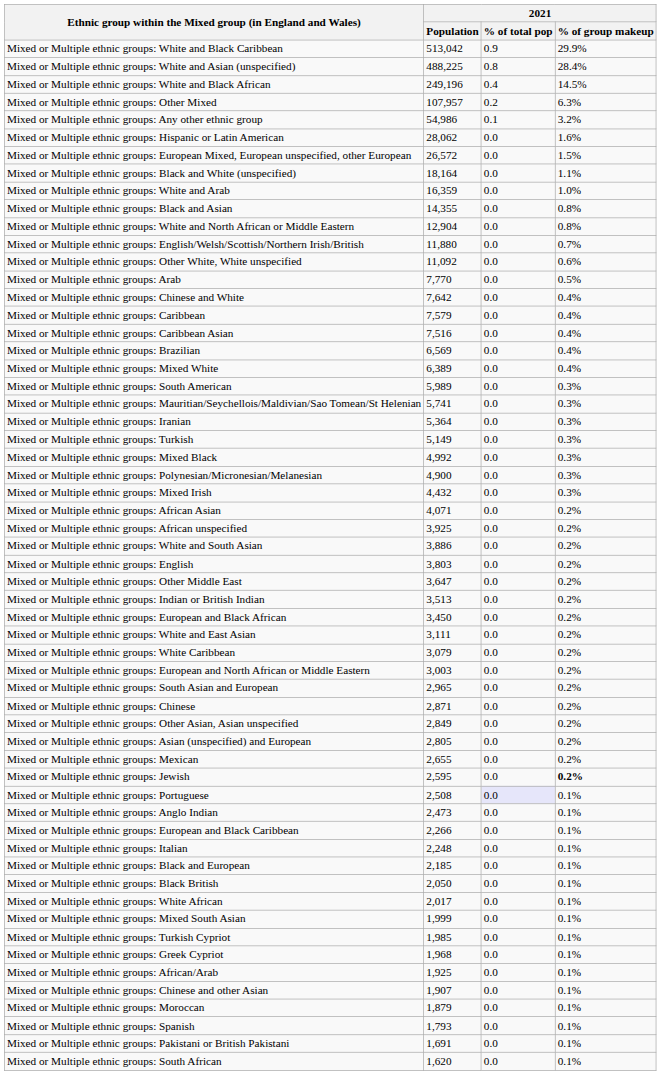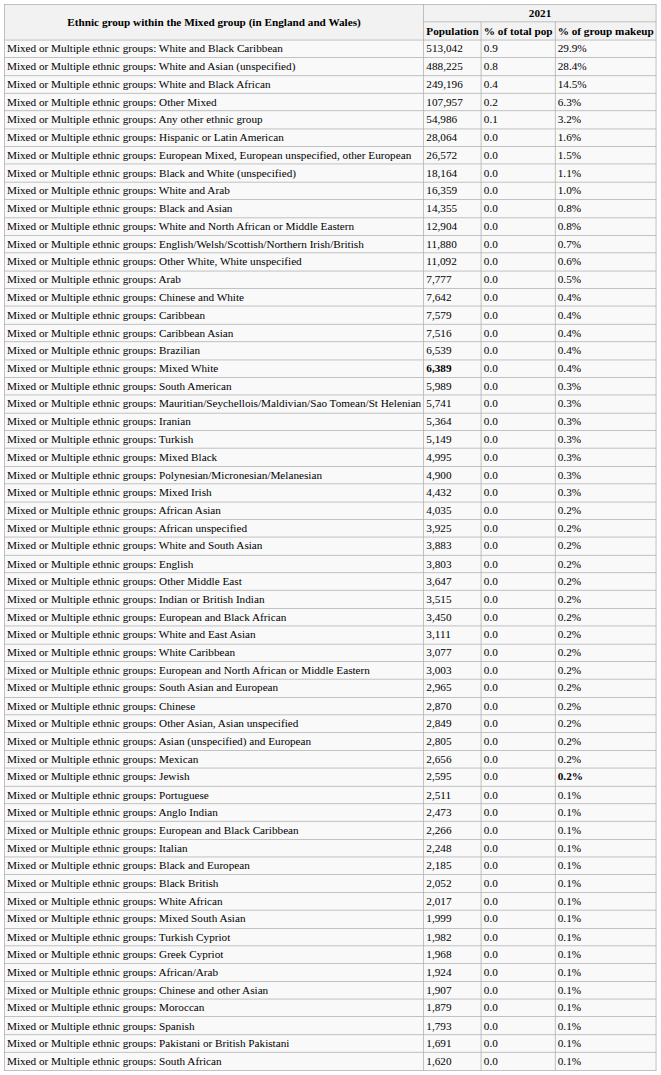 <table class="wikitable sortable mw-collapsible mw-collapsed">
 <tr>
 <th rowspan="2">Ethnic group within the Mixed group (in England and Wales)</th>
 <th colspan="3">2021</th>
 </tr>
 <tr>
 <th>Population</th>
 <th>% of total pop</th>
 <th>% of group makeup</th>
 </tr>
 <tr>
 <td>Mixed or Multiple ethnic groups: White and Black Caribbean</td>
 <td>513,042</td>
 <td>0.9</td>
 <td>29.9%</td>
 </tr>
 <tr>
 <td>Mixed or Multiple ethnic groups: White and Asian (unspecified)</td>
 <td>488,225</td>
 <td>0.8</td>
 <td>28.4%</td>
 </tr>
 <tr>
 <td>Mixed or Multiple ethnic groups: White and Black African</td>
 <td>249,196</td>
 <td>0.4</td>
 <td>14.5%</td>
 </tr>
 <tr>
 <td>Mixed or Multiple ethnic groups: Other Mixed</td>
 <td>107,957</td>
 <td>0.2</td>
 <td>6.3%</td>
 </tr>
 <tr>
 <td>Mixed or Multiple ethnic groups: Any other ethnic group</td>
 <td>54,986</td>
 <td>0.1</td>
 <td>3.2%</td>
 </tr>
 <tr>
 <td>Mixed or Multiple ethnic groups: Hispanic or Latin American</td>
-<td>28,062</td>
+<td>28,064</td>
 <td>0.0</td>
 <td>1.6%</td>
 </tr>
 <tr>
 <td>Mixed or Multiple ethnic groups: European Mixed, European unspecified, other European</td>
 <td>26,572</td>
 <td>0.0</td>
 <td>1.5%</td>
 </tr>
 <tr>
 <td>Mixed or Multiple ethnic groups: Black and White (unspecified)</td>
 <td>18,164</td>
 <td>0.0</td>
 <td>1.1%</td>
 </tr>
 <tr>
 <td>Mixed or Multiple ethnic groups: White and Arab</td>
 <td>16,359</td>
 <td>0.0</td>
 <td>1.0%</td>
 </tr>
 <tr>
 <td>Mixed or Multiple ethnic groups: Black and Asian</td>
 <td>14,355</td>
 <td>0.0</td>
 <td>0.8%</td>
 </tr>
 <tr>
 <td>Mixed or Multiple ethnic groups: White and North African or Middle Eastern</td>
 <td>12,904</td>
 <td>0.0</td>
 <td>0.8%</td>
 </tr>
 <tr>
 <td>Mixed or Multiple ethnic groups: English/Welsh/Scottish/Northern Irish/British</td>
 <td>11,880</td>
 <td>0.0</td>
 <td>0.7%</td>
 </tr>
 <tr>
 <td>Mixed or Multiple ethnic groups: Other White, White unspecified</td>
 <td>11,092</td>
 <td>0.0</td>
 <td>0.6%</td>
 </tr>
 <tr>
 <td>Mixed or Multiple ethnic groups: Arab</td>
-<td>7,770</td>
+<td>7,777</td>
 <td>0.0</td>
 <td>0.5%</td>
 </tr>
 <tr>
 <td>Mixed or Multiple ethnic groups: Chinese and White</td>
 <td>7,642</td>
 <td>0.0</td>
 <td>0.4%</td>
 </tr>
 <tr>
 <td>Mixed or Multiple ethnic groups: Caribbean</td>
 <td>7,579</td>
 <td>0.0</td>
 <td>0.4%</td>
 </tr>
 <tr>
 <td>Mixed or Multiple ethnic groups: Caribbean Asian</td>
 <td>7,516</td>
 <td>0.0</td>
 <td>0.4%</td>
 </tr>
 <tr>
 <td>Mixed or Multiple ethnic groups: Brazilian</td>
-<td>6,569</td>
+<td>6,539</td>
 <td>0.0</td>
 <td>0.4%</td>
 </tr>
 <tr>
 <td>Mixed or Multiple ethnic groups: Mixed White</td>
-<td>6,389</td>
+<td><strong>6,389</strong></td>
 <td>0.0</td>
 <td>0.4%</td>
 </tr>
 <tr>
 <td>Mixed or Multiple ethnic groups: South American</td>
 <td>5,989</td>
 <td>0.0</td>
 <td>0.3%</td>
 </tr>
 <tr>
 <td>Mixed or Multiple ethnic groups: Mauritian/Seychellois/Maldivian/Sao Tomean/St Helenian</td>
 <td>5,741</td>
 <td>0.0</td>
 <td>0.3%</td>
 </tr>
 <tr>
 <td>Mixed or Multiple ethnic groups: Iranian</td>
 <td>5,364</td>
 <td>0.0</td>
 <td>0.3%</td>
 </tr>
 <tr>
 <td>Mixed or Multiple ethnic groups: Turkish</td>
 <td>5,149</td>
 <td>0.0</td>
 <td>0.3%</td>
 </tr>
 <tr>
 <td>Mixed or Multiple ethnic groups: Mixed Black</td>
-<td>4,992</td>
+<td>4,995</td>
 <td>0.0</td>
 <td>0.3%</td>
 </tr>
 <tr>
 <td>Mixed or Multiple ethnic groups: Polynesian/Micronesian/Melanesian</td>
 <td>4,900</td>
 <td>0.0</td>
 <td>0.3%</td>
 </tr>
 <tr>
 <td>Mixed or Multiple ethnic groups: Mixed Irish</td>
 <td>4,432</td>
 <td>0.0</td>
 <td>0.3%</td>
 </tr>
 <tr>
 <td>Mixed or Multiple ethnic groups: African Asian</td>
-<td>4,071</td>
+<td>4,035</td>
 <td>0.0</td>
 <td>0.2%</td>
 </tr>
 <tr>
 <td>Mixed or Multiple ethnic groups: African unspecified</td>
 <td>3,925</td>
 <td>0.0</td>
 <td>0.2%</td>
 </tr>
 <tr>
 <td>Mixed or Multiple ethnic groups: White and South Asian</td>
-<td>3,886</td>
+<td>3,883</td>
 <td>0.0</td>
 <td>0.2%</td>
 </tr>
 <tr>
 <td>Mixed or Multiple ethnic groups: English</td>
 <td>3,803</td>
 <td>0.0</td>
 <td>0.2%</td>
 </tr>
 <tr>
 <td>Mixed or Multiple ethnic groups: Other Middle East</td>
 <td>3,647</td>
 <td>0.0</td>
 <td>0.2%</td>
 </tr>
 <tr>
 <td>Mixed or Multiple ethnic groups: Indian or British Indian</td>
-<td>3,513</td>
+<td>3,515</td>
 <td>0.0</td>
 <td>0.2%</td>
 </tr>
 <tr>
 <td>Mixed or Multiple ethnic groups: European and Black African</td>
 <td>3,450</td>
 <td>0.0</td>
 <td>0.2%</td>
 </tr>
 <tr>
 <td>Mixed or Multiple ethnic groups: White and East Asian</td>
 <td>3,111</td>
 <td>0.0</td>
 <td>0.2%</td>
 </tr>
 <tr>
 <td>Mixed or Multiple ethnic groups: White Caribbean</td>
-<td>3,079</td>
+<td>3,077</td>
 <td>0.0</td>
 <td>0.2%</td>
 </tr>
 <tr>
 <td>Mixed or Multiple ethnic groups: European and North African or Middle Eastern</td>
 <td>3,003</td>
 <td>0.0</td>
 <td>0.2%</td>
 </tr>
 <tr>
 <td>Mixed or Multiple ethnic groups: South Asian and European</td>
 <td>2,965</td>
 <td>0.0</td>
 <td>0.2%</td>
 </tr>
 <tr>
 <td>Mixed or Multiple ethnic groups: Chinese</td>
-<td>2,871</td>
+<td>2,870</td>
 <td>0.0</td>
 <td>0.2%</td>
 </tr>
 <tr>
 <td>Mixed or Multiple ethnic groups: Other Asian, Asian unspecified</td>
 <td>2,849</td>
 <td>0.0</td>
 <td>0.2%</td>
 </tr>
 <tr>
 <td>Mixed or Multiple ethnic groups: Asian (unspecified) and European</td>
 <td>2,805</td>
 <td>0.0</td>
 <td>0.2%</td>
 </tr>
 <tr>
 <td>Mixed or Multiple ethnic groups: Mexican</td>
-<td>2,655</td>
+<td>2,656</td>
 <td>0.0</td>
 <td>0.2%</td>
 </tr>
 <tr>
 <td>Mixed or Multiple ethnic groups: Jewish</td>
 <td>2,595</td>
 <td>0.0</td>
 <td><strong>0.2%</strong></td>
 </tr>
 <tr>
 <td>Mixed or Multiple ethnic groups: Portuguese</td>
-<td>2,508</td>
-<td style="background: lavender;">0.0</td>
+<td>2,511</td>
+<td>0.0</td>
 <td>0.1%</td>
 </tr>
 <tr>
 <td>Mixed or Multiple ethnic groups: Anglo Indian</td>
 <td>2,473</td>
 <td>0.0</td>
 <td>0.1%</td>
 </tr>
 <tr>
 <td>Mixed or Multiple ethnic groups: European and Black Caribbean</td>
 <td>2,266</td>
 <td>0.0</td>
 <td>0.1%</td>
 </tr>
 <tr>
 <td>Mixed or Multiple ethnic groups: Italian</td>
 <td>2,248</td>
 <td>0.0</td>
 <td>0.1%</td>
 </tr>
 <tr>
 <td>Mixed or Multiple ethnic groups: Black and European</td>
 <td>2,185</td>
 <td>0.0</td>
 <td>0.1%</td>
 </tr>
 <tr>
 <td>Mixed or Multiple ethnic groups: Black British</td>
-<td>2,050</td>
+<td>2,052</td>
 <td>0.0</td>
 <td>0.1%</td>
 </tr>
 <tr>
 <td>Mixed or Multiple ethnic groups: White African</td>
 <td>2,017</td>
 <td>0.0</td>
 <td>0.1%</td>
 </tr>
 <tr>
 <td>Mixed or Multiple ethnic groups: Mixed South Asian</td>
 <td>1,999</td>
 <td>0.0</td>
 <td>0.1%</td>
 </tr>
 <tr>
 <td>Mixed or Multiple ethnic groups: Turkish Cypriot</td>
-<td>1,985</td>
+<td>1,982</td>
 <td>0.0</td>
 <td>0.1%</td>
 </tr>
 <tr>
 <td>Mixed or Multiple ethnic groups: Greek Cypriot</td>
 <td>1,968</td>
 <td>0.0</td>
 <td>0.1%</td>
 </tr>
 <tr>
 <td>Mixed or Multiple ethnic groups: African/Arab</td>
-<td>1,925</td>
+<td>1,924</td>
 <td>0.0</td>
 <td>0.1%</td>
 </tr>
 <tr>
 <td>Mixed or Multiple ethnic groups: Chinese and other Asian</td>
 <td>1,907</td>
 <td>0.0</td>
 <td>0.1%</td>
 </tr>
 <tr>
 <td>Mixed or Multiple ethnic groups: Moroccan</td>
 <td>1,879</td>
 <td>0.0</td>
 <td>0.1%</td>
 </tr>
 <tr>
 <td>Mixed or Multiple ethnic groups: Spanish</td>
 <td>1,793</td>
 <td>0.0</td>
 <td>0.1%</td>
 </tr>
 <tr>
 <td>Mixed or Multiple ethnic groups: Pakistani or British Pakistani</td>
 <td>1,691</td>
 <td>0.0</td>
 <td>0.1%</td>
 </tr>
 <tr>
 <td>Mixed or Multiple ethnic groups: South African</td>
 <td>1,620</td>
 <td>0.0</td>
 <td>0.1%</td>
 </tr>
 </table>
